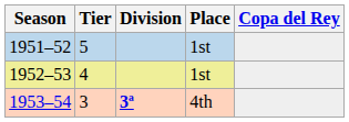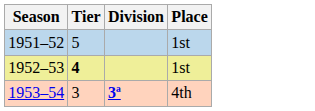 <table class="wikitable">
 <tr style="background:#f0f6fa;">
 <th>Season</th>
 <th>Tier</th>
 <th>Division</th>
 <th>Place</th>
-<th><a href='#'>Copa del Rey</a></th>
 </tr>
 <tr>
 <td style="background:#BBD7EC;">1951–52</td>
 <td style="background:#BBD7EC;">5</td>
 <td style="background:#BBD7EC;"></td>
 <td style="background:#BBD7EC;">1st</td>
-<th style="background:#efefef;"></th>
 </tr>
 <tr>
 <td style="background:#EFEF99;">1952–53</td>
-<td style="background:#EFEF99;">4</td>
+<td style="background:#EFEF99;"><strong>4</strong></td>
 <td style="background:#EFEF99;"></td>
 <td style="background:#EFEF99;">1st</td>
-<th style="background:#efefef;"></th>
 </tr>
 <tr>
 <td style="background:#FFD3BD;"><a href='#'>1953–54</a></td>
 <td style="background:#FFD3BD;">3</td>
 <td style="background:#FFD3BD;"><strong><a href='#'>3ª</a></strong></td>
 <td style="background:#FFD3BD;">4th</td>
-<th style="background:#efefef;"></th>
 </tr>
 </table>
